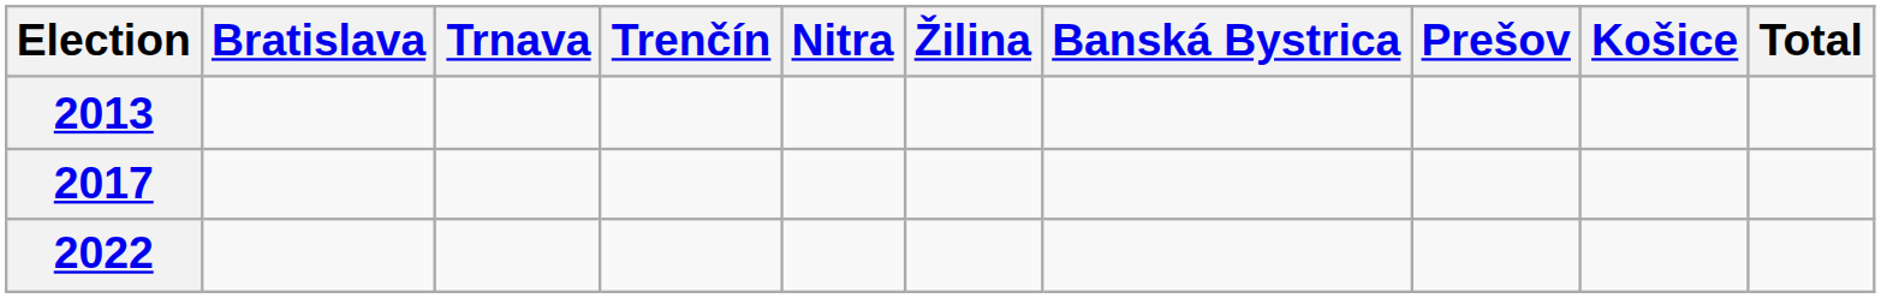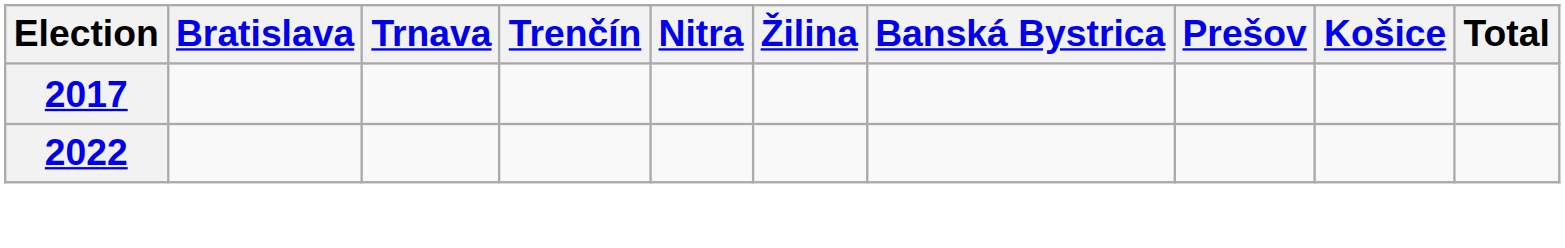 <table class=wikitable style=text-align:right>
 <tr>
 <th>Election</th>
 <th><a href='#'>Bratislava</a></th>
 <th><a href='#'>Trnava</a></th>
 <th><a href='#'>Trenčín</a></th>
 <th><a href='#'>Nitra</a></th>
 <th><a href='#'>Žilina</a></th>
 <th><a href='#'>Banská Bystrica</a></th>
 <th><a href='#'>Prešov</a></th>
 <th><a href='#'>Košice</a></th>
 <th>Total</th>
-</tr>
-<tr>
-<th><a href='#'>2013</a></th>
-<td></td>
-<td></td>
-<td></td>
-<td></td>
-<td></td>
-<td></td>
-<td></td>
-<td></td>
-<td></td>
 </tr>
 <tr>
 <th><a href='#'>2017</a></th>
 <td></td>
 <td></td>
 <td></td>
 <td></td>
 <td></td>
 <td></td>
 <td></td>
 <td></td>
 <td></td>
 </tr>
 <tr>
 <th><a href='#'>2022</a></th>
 <td></td>
 <td></td>
 <td></td>
 <td></td>
 <td></td>
 <td></td>
 <td></td>
 <td></td>
 <td></td>
 </tr>
 </table>
